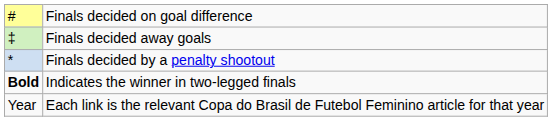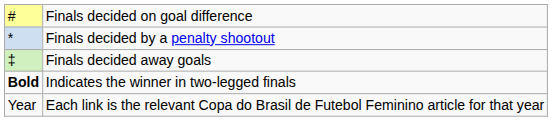 <table class="wikitable" style="font-size: 90%">
 <tr>
 <td style="background-color:#FFFF99">#</td>
 <td>Finals decided on goal difference</td>
 </tr>
 <tr>
+<td style="background-color:#cedff2">*</td>
+<td>Finals decided by a <a href='#'>penalty shootout</a></td>
+</tr>
+<tr>
 <td style="background-color:#D0F0C0">‡</td>
 <td>Finals decided away goals</td>
-</tr>
-<tr>
-<td style="background-color:#cedff2">*</td>
-<td>Finals decided by a <a href='#'>penalty shootout</a></td>
 </tr>
 <tr>
 <td><strong>Bold</strong></td>
 <td>Indicates the winner in two-legged finals</td>
 </tr>
 <tr>
 <td>Year</td>
 <td>Each link is the relevant Copa do Brasil de Futebol Feminino article for that year</td>
 </tr>
 </table>
